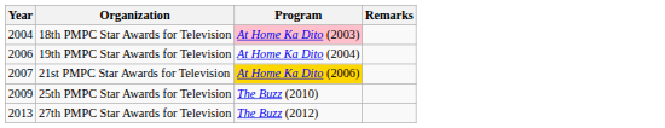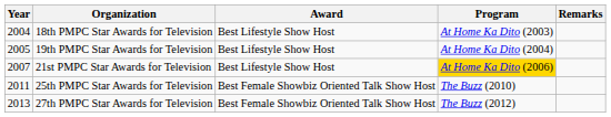 <table class="wikitable sortable">
 <tr>
 <th>Year</th>
 <th>Organization</th>
+<th>Award</th>
 <th>Program</th>
 <th>Remarks</th>
 </tr>
 <tr>
 <td>2004</td>
 <td>18th PMPC Star Awards for Television</td>
-<td style="background: pink;"><em><a href='#'>At Home Ka Dito</a></em> (2003)</td>
+<td>Best Lifestyle Show Host</td>
+<td><em><a href='#'>At Home Ka Dito</a></em> (2003)</td>
 <td></td>
 </tr>
 <tr>
-<td>2006</td>
+<td>2005</td>
 <td>19th PMPC Star Awards for Television</td>
+<td>Best Lifestyle Show Host</td>
 <td><em><a href='#'>At Home Ka Dito</a></em> (2004)</td>
 <td></td>
 </tr>
 <tr>
 <td>2007</td>
 <td>21st PMPC Star Awards for Television</td>
+<td>Best Lifestyle Show Host</td>
 <td style="background: gold;"><em><a href='#'>At Home Ka Dito</a></em> (2006)</td>
 <td></td>
 </tr>
 <tr>
-<td>2009</td>
+<td>2011</td>
 <td>25th PMPC Star Awards for Television</td>
+<td>Best Female Showbiz Oriented Talk Show Host</td>
 <td><em><a href='#'>The Buzz</a></em> (2010)</td>
 <td></td>
 </tr>
 <tr>
 <td>2013</td>
 <td>27th PMPC Star Awards for Television</td>
+<td>Best Female Showbiz Oriented Talk Show Host</td>
 <td><em><a href='#'>The Buzz</a></em> (2012)</td>
 <td></td>
 </tr>
 </table>
